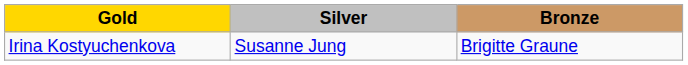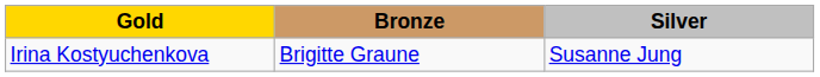 <table class="wikitable" style="text-align:left">
 <tr align="center">
 <td width=200 bgcolor=gold><strong>Gold</strong></td>
+<td width=200 bgcolor=CC9966><strong>Bronze</strong></td>
 <td width=200 bgcolor=silver><strong>Silver</strong></td>
-<td width=200 bgcolor=CC9966><strong>Bronze</strong></td>
 </tr>
 <tr>
 <td><a href='#'>Irina Kostyuchenkova</a><br><em></em></td>
+<td><a href='#'>Brigitte Graune</a><br><em></em></td>
 <td><a href='#'>Susanne Jung</a><br><em></em></td>
-<td><a href='#'>Brigitte Graune</a><br><em></em></td>
 </tr>
 </table>
